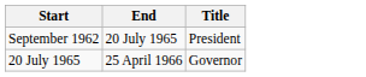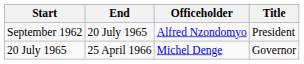 <table class=wikitable sortable>
 <tr>
 <th>Start</th>
 <th>End</th>
+<th>Officeholder</th>
 <th>Title</th>
 </tr>
 <tr>
 <td>September 1962</td>
 <td>20 July 1965</td>
+<td><a href='#'>Alfred Nzondomyo</a></td>
 <td>President</td>
 </tr>
 <tr>
 <td>20 July 1965</td>
 <td>25 April 1966</td>
+<td><a href='#'>Michel Denge</a></td>
 <td>Governor</td>
 </tr>
 </table>
